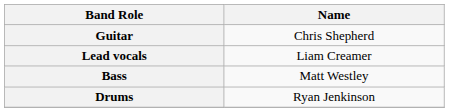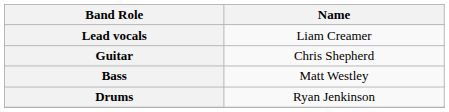 <table class="wikitable" style="text-align:center">
 <tr>
 <th rowspan="1" width="20%">Band Role</th>
 <th rowspan="1" width="20%">Name</th>
 </tr>
 <tr>
+<th>Lead vocals</th>
+<td colspan="1">Liam Creamer</td>
+</tr>
+<tr>
 <th>Guitar</th>
 <td colspan="1">Chris Shepherd</td>
-</tr>
-<tr>
-<th>Lead vocals</th>
-<td colspan="1">Liam Creamer</td>
 </tr>
 <tr>
 <th>Bass</th>
 <td colspan="1">Matt Westley</td>
 </tr>
 <tr>
 <th>Drums</th>
 <td colspan="1">Ryan Jenkinson</td>
 </tr>
 <tr>
 </tr>
 </table>
